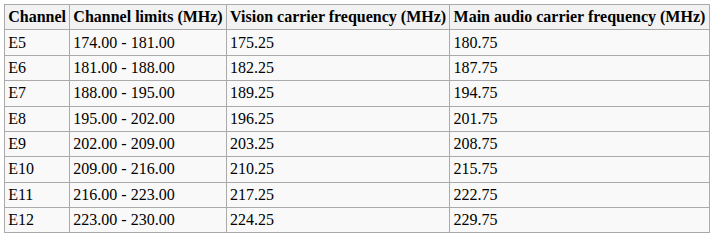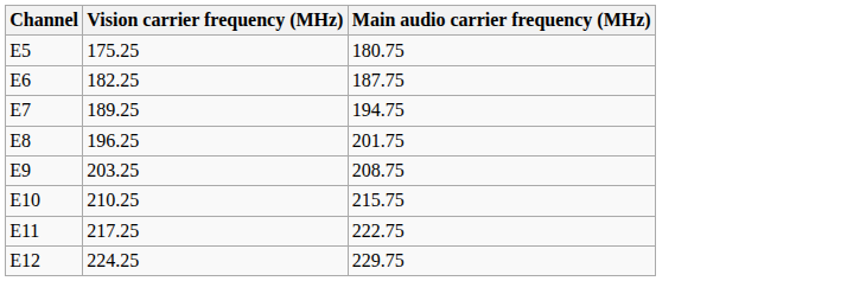 <table class="wikitable">
 <tr>
 <th>Channel</th>
-<th>Channel limits (MHz)</th>
 <th>Vision carrier frequency (MHz)</th>
 <th>Main audio carrier frequency (MHz)</th>
 </tr>
 <tr>
 <td>E5</td>
-<td>174.00 - 181.00</td>
 <td>175.25</td>
 <td>180.75</td>
 </tr>
 <tr>
 <td>E6</td>
-<td>181.00 - 188.00</td>
 <td>182.25</td>
 <td>187.75</td>
 </tr>
 <tr>
 <td>E7</td>
-<td>188.00 - 195.00</td>
 <td>189.25</td>
 <td>194.75</td>
 </tr>
 <tr>
 <td>E8</td>
-<td>195.00 - 202.00</td>
 <td>196.25</td>
 <td>201.75</td>
 </tr>
 <tr>
 <td>E9</td>
-<td>202.00 - 209.00</td>
 <td>203.25</td>
 <td>208.75</td>
 </tr>
 <tr>
 <td>E10</td>
-<td>209.00 - 216.00</td>
 <td>210.25</td>
 <td>215.75</td>
 </tr>
 <tr>
 <td>E11</td>
-<td>216.00 - 223.00</td>
 <td>217.25</td>
 <td>222.75</td>
 </tr>
 <tr>
 <td>E12</td>
-<td>223.00 - 230.00</td>
 <td>224.25</td>
 <td>229.75</td>
 </tr>
 </table>
